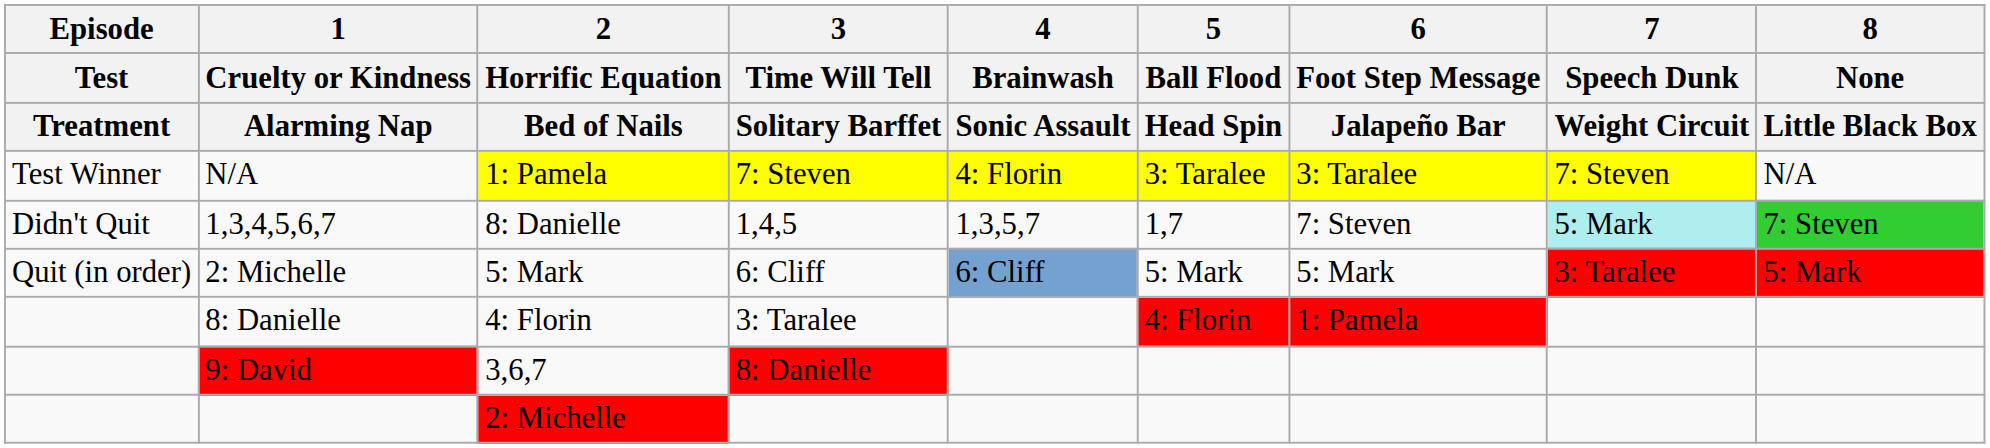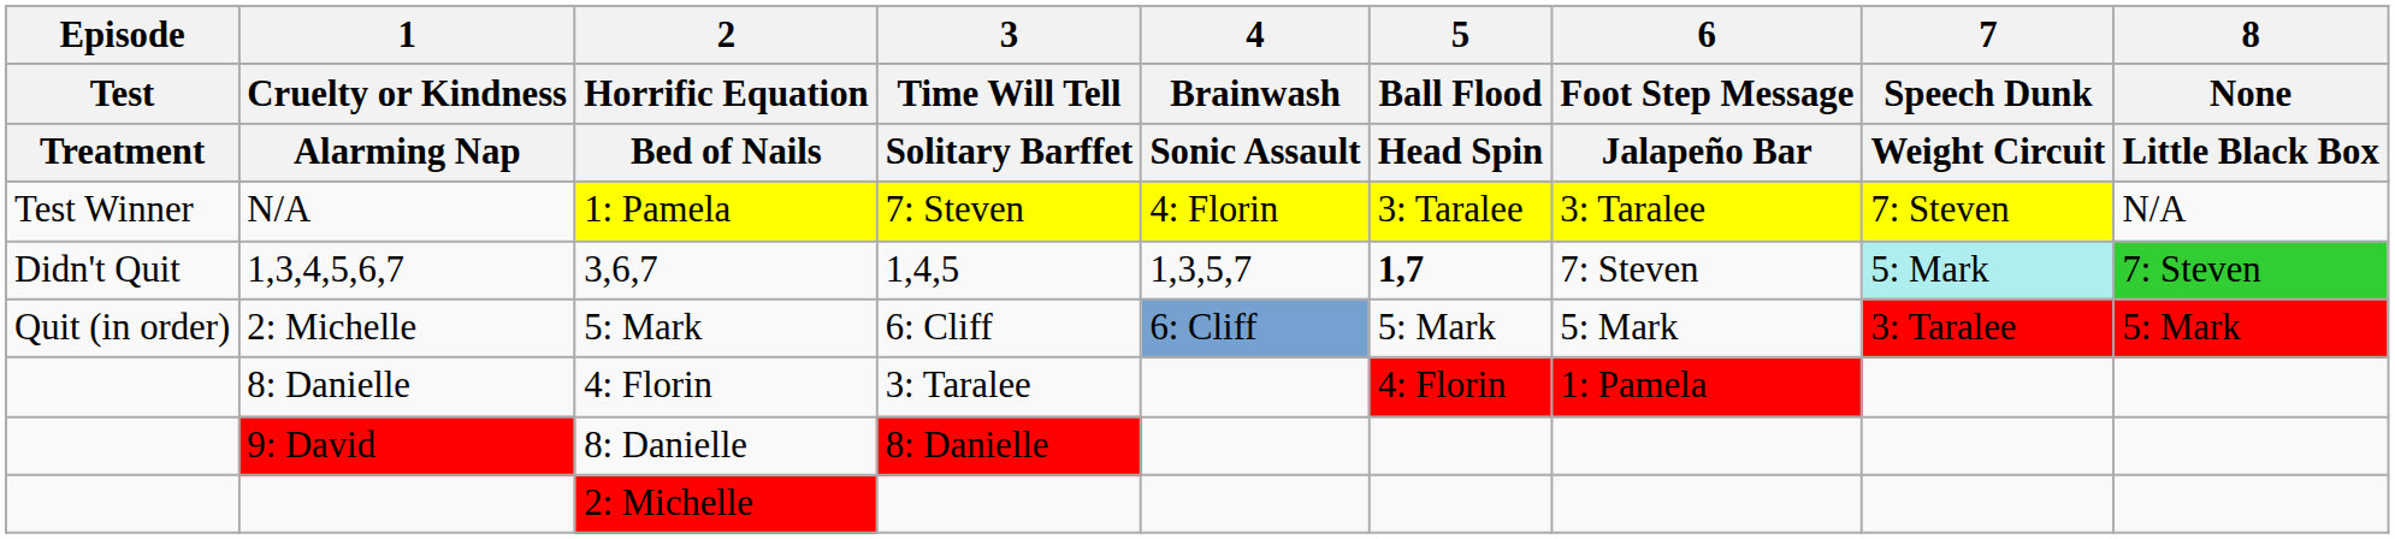 <table class="wikitable">
 <tr>
 <th>Episode</th>
 <th>1</th>
 <th>2</th>
 <th>3</th>
 <th>4</th>
 <th>5</th>
 <th>6</th>
 <th>7</th>
 <th>8</th>
 </tr>
 <tr>
 <th>Test</th>
 <th>Cruelty or Kindness</th>
 <th>Horrific Equation</th>
 <th>Time Will Tell</th>
 <th>Brainwash</th>
 <th>Ball Flood</th>
 <th>Foot Step Message</th>
 <th>Speech Dunk</th>
 <th>None</th>
 </tr>
 <tr>
 <th>Treatment</th>
 <th>Alarming Nap</th>
 <th>Bed of Nails</th>
 <th>Solitary Barffet</th>
 <th>Sonic Assault</th>
 <th>Head Spin</th>
 <th>Jalapeño Bar</th>
 <th>Weight Circuit</th>
 <th>Little Black Box</th>
 </tr>
 <tr>
 <td>Test Winner</td>
 <td>N/A</td>
 <td style="background-color:yellow;">1: Pamela</td>
 <td style="background-color:yellow;">7: Steven</td>
 <td style="background-color:yellow;">4: Florin</td>
 <td style="background-color:yellow;">3: Taralee</td>
 <td style="background-color:yellow;">3: Taralee</td>
 <td style="background-color:yellow;">7: Steven</td>
 <td>N/A</td>
 </tr>
 <tr>
 <td>Didn't Quit</td>
 <td>1,3,4,5,6,7</td>
-<td>8: Danielle</td>
+<td>3,6,7</td>
 <td>1,4,5</td>
 <td>1,3,5,7</td>
-<td>1,7</td>
+<td><strong>1,7</strong></td>
 <td>7: Steven</td>
 <td style="background: paleturquoise;">5: Mark</td>
 <td style="background-color:limegreen;">7: Steven</td>
 </tr>
 <tr>
 <td>Quit (in order)</td>
 <td>2: Michelle</td>
 <td>5: Mark</td>
 <td>6: Cliff</td>
 <td style="background-color:#75A1D0;">6: Cliff</td>
 <td>5: Mark</td>
 <td>5: Mark</td>
 <td style="background-color:red;">3: Taralee</td>
 <td style="background-color:red;">5: Mark</td>
 </tr>
 <tr>
 <td></td>
 <td>8: Danielle</td>
 <td>4: Florin</td>
 <td>3: Taralee</td>
 <td></td>
 <td style="background-color:red;">4: Florin</td>
 <td style="background-color:red;">1: Pamela</td>
 <td></td>
 <td></td>
 </tr>
 <tr>
 <td></td>
 <td style="background-color:red;">9: David</td>
-<td>3,6,7</td>
+<td>8: Danielle</td>
 <td style="background-color:red;">8: Danielle</td>
 <td></td>
 <td></td>
 <td></td>
 <td></td>
 </tr>
 <tr>
 <td></td>
 <td></td>
 <td style="background-color:red;">2: Michelle</td>
 <td></td>
 <td></td>
 <td></td>
 <td></td>
 <td></td>
 <td></td>
 </tr>
 </table>
